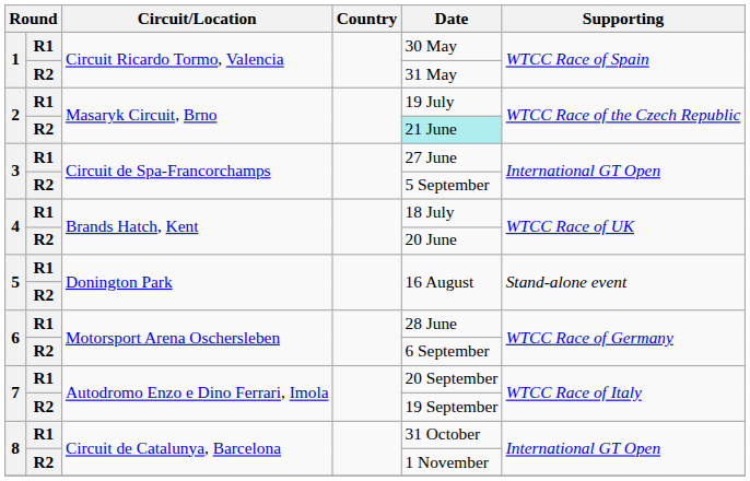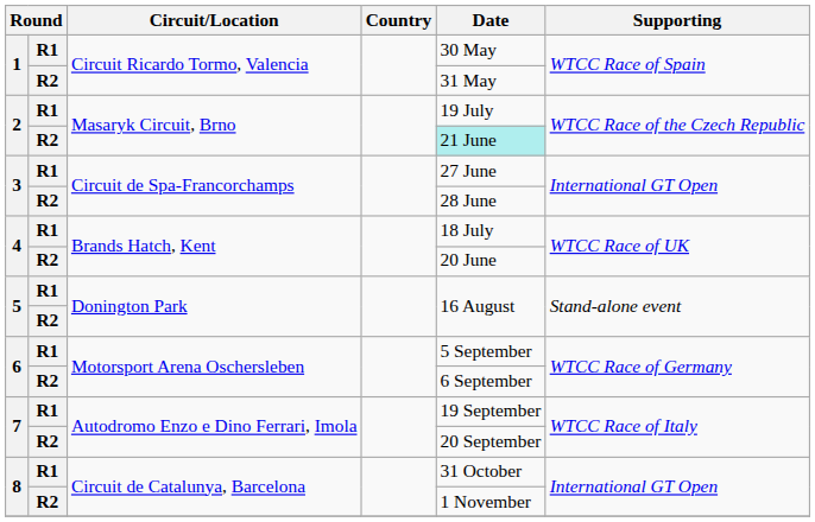 <table class="wikitable" style="font-size: 85%;">
 <tr>
 <th colspan=2>Round</th>
 <th>Circuit/Location</th>
 <th>Country</th>
 <th>Date</th>
 <th>Supporting</th>
 </tr>
 <tr>
 <th rowspan=2>1</th>
 <th>R1</th>
 <td rowspan=2><a href='#'>Circuit Ricardo Tormo</a>, <a href='#'>Valencia</a></td>
 <td rowspan=2></td>
 <td>30 May</td>
 <td rowspan=2><em><a href='#'>WTCC Race of Spain</a></em></td>
 </tr>
 <tr>
 <th>R2</th>
 <td>31 May</td>
 </tr>
 <tr>
 <th rowspan=2>2</th>
 <th>R1</th>
 <td rowspan=2><a href='#'>Masaryk Circuit</a>, <a href='#'>Brno</a></td>
 <td rowspan=2></td>
 <td>19 July</td>
 <td rowspan=2 nowrap><em><a href='#'>WTCC Race of the Czech Republic</a></em></td>
 </tr>
 <tr>
 <th>R2</th>
 <td style="background: paleturquoise;">21 June</td>
 </tr>
 <tr>
 <th rowspan=2>3</th>
 <th>R1</th>
 <td rowspan=2><a href='#'>Circuit de Spa-Francorchamps</a></td>
 <td rowspan=2></td>
 <td>27 June</td>
 <td rowspan=2><em><a href='#'>International GT Open</a></em></td>
 </tr>
 <tr>
 <th>R2</th>
-<td>5 September</td>
+<td>28 June</td>
 </tr>
 <tr>
 <th rowspan=2>4</th>
 <th>R1</th>
 <td rowspan=2><a href='#'>Brands Hatch</a>, <a href='#'>Kent</a></td>
 <td rowspan=2></td>
 <td>18 July</td>
 <td rowspan=2><em><a href='#'>WTCC Race of UK</a></em></td>
 </tr>
 <tr>
 <th>R2</th>
 <td>20 June</td>
 </tr>
 <tr>
 <th rowspan=2>5</th>
 <th>R1</th>
 <td rowspan=2><a href='#'>Donington Park</a></td>
 <td rowspan=2></td>
 <td rowspan=2>16 August</td>
 <td rowspan=2><em>Stand-alone event</em></td>
 </tr>
 <tr>
 <th>R2</th>
 </tr>
 <tr>
 <th rowspan=2>6</th>
 <th>R1</th>
 <td rowspan=2><a href='#'>Motorsport Arena Oschersleben</a></td>
 <td rowspan=2></td>
-<td>28 June</td>
+<td>5 September</td>
 <td rowspan=2><em><a href='#'>WTCC Race of Germany</a></em></td>
 </tr>
 <tr>
 <th>R2</th>
 <td>6 September</td>
 </tr>
 <tr>
 <th rowspan=2>7</th>
 <th>R1</th>
 <td rowspan=2 nowrap><a href='#'>Autodromo Enzo e Dino Ferrari</a>, <a href='#'>Imola</a></td>
 <td rowspan=2></td>
-<td>20 September</td>
+<td nowrap>19 September</td>
 <td rowspan=2><em><a href='#'>WTCC Race of Italy</a></em></td>
 </tr>
 <tr>
 <th>R2</th>
-<td nowrap>19 September</td>
+<td>20 September</td>
 </tr>
 <tr>
 <th rowspan=2>8</th>
 <th>R1</th>
 <td rowspan=2><a href='#'>Circuit de Catalunya</a>, <a href='#'>Barcelona</a></td>
 <td rowspan=2></td>
 <td>31 October</td>
 <td rowspan=2><em><a href='#'>International GT Open</a></em></td>
 </tr>
 <tr>
 <th>R2</th>
 <td>1 November</td>
 </tr>
 <tr>
 </tr>
 </table>
